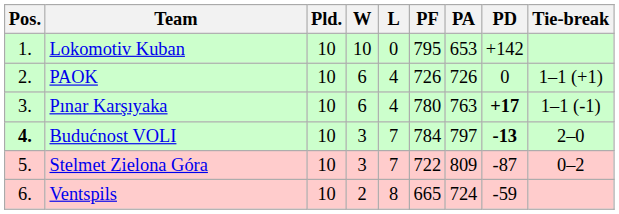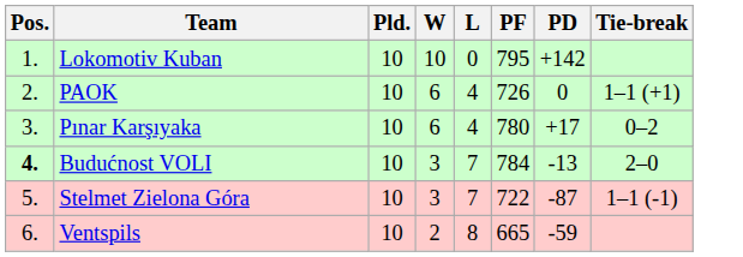 <table class="wikitable" style="text-align:center">
 <tr>
 <th width=15>Pos.</th>
 <th width=220>Team</th>
 <th width=20>Pld.</th>
 <th width=20>W</th>
 <th width=20>L</th>
 <th width=20>PF</th>
-<th width=20>PA</th>
 <th width=20>PD</th>
 <th>Tie-break</th>
 </tr>
 <tr style="background:#ccffcc;">
 <td>1.</td>
 <td align=left> <a href='#'>Lokomotiv Kuban</a></td>
 <td>10</td>
 <td>10</td>
 <td>0</td>
 <td>795</td>
-<td>653</td>
 <td>+142</td>
 <td></td>
 </tr>
 <tr style="background:#ccffcc;">
 <td>2.</td>
 <td align=left> <a href='#'>PAOK</a></td>
 <td>10</td>
 <td>6</td>
 <td>4</td>
-<td>726</td>
 <td>726</td>
 <td>0</td>
 <td>1–1 (+1)</td>
 </tr>
 <tr style="background:#ccffcc;">
 <td>3.</td>
 <td align=left> <a href='#'>Pınar Karşıyaka</a></td>
 <td>10</td>
 <td>6</td>
 <td>4</td>
 <td>780</td>
-<td>763</td>
-<td><strong>+17</strong></td>
-<td>1–1 (-1)</td>
+<td>+17</td>
+<td>0–2</td>
 </tr>
 <tr style="background:#ccffcc;">
 <td><strong>4.</strong></td>
 <td align=left> <a href='#'>Budućnost VOLI</a></td>
 <td>10</td>
 <td>3</td>
 <td>7</td>
 <td>784</td>
-<td>797</td>
-<td><strong>-13</strong></td>
+<td>-13</td>
 <td>2–0</td>
 </tr>
 <tr style="background:#ffcccc;">
 <td>5.</td>
 <td align=left> <a href='#'>Stelmet Zielona Góra</a></td>
 <td>10</td>
 <td>3</td>
 <td>7</td>
 <td>722</td>
-<td>809</td>
 <td>-87</td>
-<td>0–2</td>
+<td>1–1 (-1)</td>
 </tr>
 <tr style="background:#ffcccc;">
 <td>6.</td>
 <td align=left> <a href='#'>Ventspils</a></td>
 <td>10</td>
 <td>2</td>
 <td>8</td>
 <td>665</td>
-<td>724</td>
 <td>-59</td>
 <td></td>
 </tr>
 </table>
